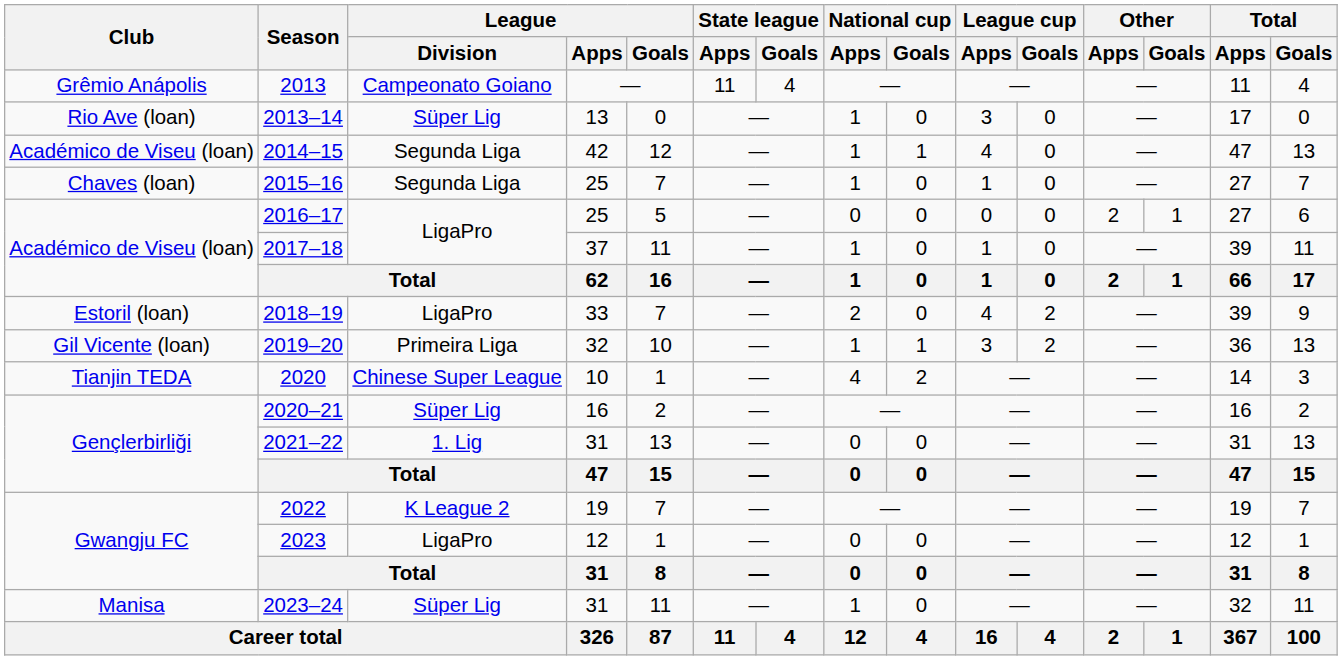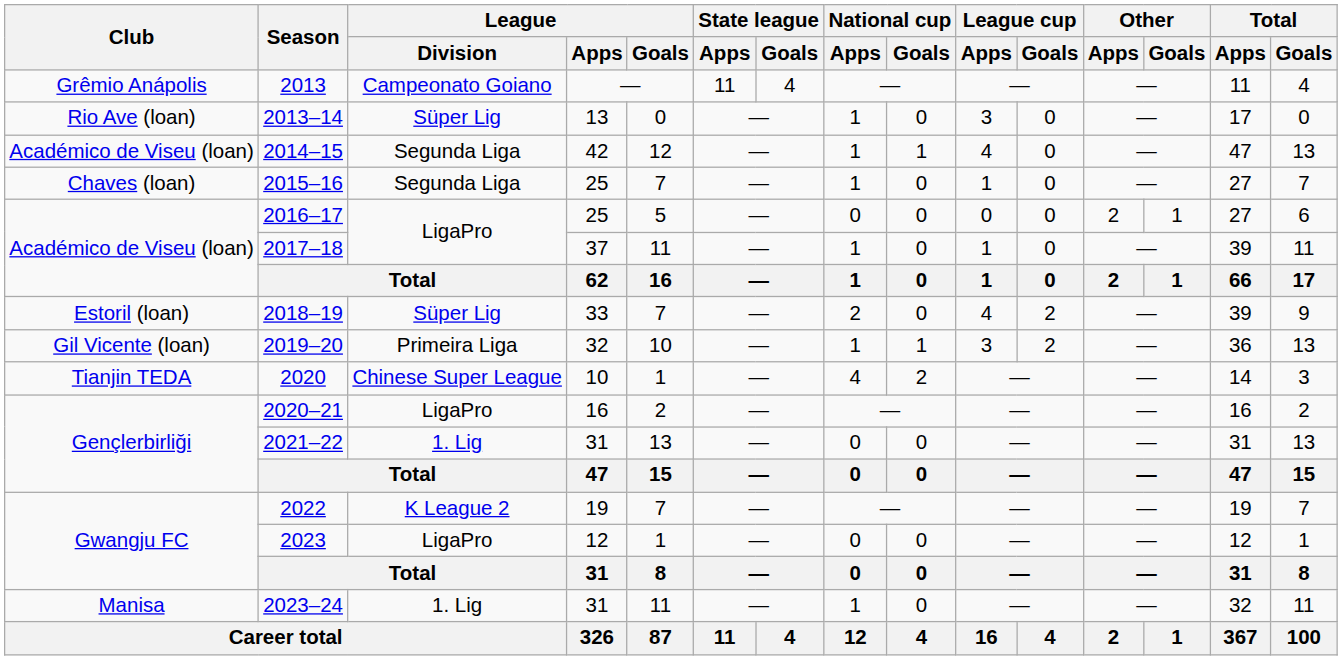 <table class="wikitable" style="text-align:center">
 <tr>
 <th rowspan="2">Club</th>
 <th rowspan="2">Season</th>
 <th colspan="3">League</th>
 <th colspan="2">State league</th>
 <th colspan="2">National cup</th>
 <th colspan="2">League cup</th>
 <th colspan="2">Other</th>
 <th colspan="2">Total</th>
 </tr>
 <tr>
 <th>Division</th>
 <th>Apps</th>
 <th>Goals</th>
 <th>Apps</th>
 <th>Goals</th>
 <th>Apps</th>
 <th>Goals</th>
 <th>Apps</th>
 <th>Goals</th>
 <th>Apps</th>
 <th>Goals</th>
 <th>Apps</th>
 <th>Goals</th>
 </tr>
 <tr>
 <td><a href='#'>Grêmio Anápolis</a></td>
 <td><a href='#'>2013</a></td>
 <td><a href='#'>Campeonato Goiano</a></td>
 <td colspan="2">—</td>
 <td>11</td>
 <td>4</td>
 <td colspan="2">—</td>
 <td colspan="2">—</td>
 <td colspan="2">—</td>
 <td>11</td>
 <td>4</td>
 </tr>
 <tr>
 <td><a href='#'>Rio Ave</a> (loan)</td>
 <td><a href='#'>2013–14</a></td>
 <td><a href='#'>Süper Lig</a></td>
 <td>13</td>
 <td>0</td>
 <td colspan="2">—</td>
 <td>1</td>
 <td>0</td>
 <td>3</td>
 <td>0</td>
 <td colspan="2">—</td>
 <td>17</td>
 <td>0</td>
 </tr>
 <tr>
 <td><a href='#'>Académico de Viseu</a> (loan)</td>
 <td><a href='#'>2014–15</a></td>
 <td>Segunda Liga</td>
 <td>42</td>
 <td>12</td>
 <td colspan="2">—</td>
 <td>1</td>
 <td>1</td>
 <td>4</td>
 <td>0</td>
 <td colspan="2">—</td>
 <td>47</td>
 <td>13</td>
 </tr>
 <tr>
 <td><a href='#'>Chaves</a> (loan)</td>
 <td><a href='#'>2015–16</a></td>
 <td>Segunda Liga</td>
 <td>25</td>
 <td>7</td>
 <td colspan="2">—</td>
 <td>1</td>
 <td>0</td>
 <td>1</td>
 <td>0</td>
 <td colspan="2">—</td>
 <td>27</td>
 <td>7</td>
 </tr>
 <tr>
 <td rowspan="3"><a href='#'>Académico de Viseu</a> (loan)</td>
 <td><a href='#'>2016–17</a></td>
 <td rowspan="2">LigaPro</td>
 <td>25</td>
 <td>5</td>
 <td colspan="2">—</td>
 <td>0</td>
 <td>0</td>
 <td>0</td>
 <td>0</td>
 <td>2</td>
 <td>1</td>
 <td>27</td>
 <td>6</td>
 </tr>
 <tr>
 <td><a href='#'>2017–18</a></td>
 <td>37</td>
 <td>11</td>
 <td colspan="2">—</td>
 <td>1</td>
 <td>0</td>
 <td>1</td>
 <td>0</td>
 <td colspan="2">—</td>
 <td>39</td>
 <td>11</td>
 </tr>
 <tr>
 <th colspan="2">Total</th>
 <th>62</th>
 <th>16</th>
 <th colspan="2">—</th>
 <th>1</th>
 <th>0</th>
 <th>1</th>
 <th>0</th>
 <th>2</th>
 <th>1</th>
 <th>66</th>
 <th>17</th>
 </tr>
 <tr>
 <td><a href='#'>Estoril</a> (loan)</td>
 <td><a href='#'>2018–19</a></td>
-<td>LigaPro</td>
+<td><a href='#'>Süper Lig</a></td>
 <td>33</td>
 <td>7</td>
 <td colspan="2">—</td>
 <td>2</td>
 <td>0</td>
 <td>4</td>
 <td>2</td>
 <td colspan="2">—</td>
 <td>39</td>
 <td>9</td>
 </tr>
 <tr>
 <td><a href='#'>Gil Vicente</a> (loan)</td>
 <td><a href='#'>2019–20</a></td>
 <td>Primeira Liga</td>
 <td>32</td>
 <td>10</td>
 <td colspan="2">—</td>
 <td>1</td>
 <td>1</td>
 <td>3</td>
 <td>2</td>
 <td colspan="2">—</td>
 <td>36</td>
 <td>13</td>
 </tr>
 <tr>
 <td><a href='#'>Tianjin TEDA</a></td>
 <td><a href='#'>2020</a></td>
 <td><a href='#'>Chinese Super League</a></td>
 <td>10</td>
 <td>1</td>
 <td colspan="2">—</td>
 <td>4</td>
 <td>2</td>
 <td colspan="2">—</td>
 <td colspan="2">—</td>
 <td>14</td>
 <td>3</td>
 </tr>
 <tr>
 <td rowspan="3"><a href='#'>Gençlerbirliği</a></td>
 <td><a href='#'>2020–21</a></td>
-<td><a href='#'>Süper Lig</a></td>
+<td>LigaPro</td>
 <td>16</td>
 <td>2</td>
 <td colspan="2">—</td>
 <td colspan="2">—</td>
 <td colspan="2">—</td>
 <td colspan="2">—</td>
 <td>16</td>
 <td>2</td>
 </tr>
 <tr>
 <td><a href='#'>2021–22</a></td>
 <td><a href='#'>1. Lig</a></td>
 <td>31</td>
 <td>13</td>
 <td colspan="2">—</td>
 <td>0</td>
 <td>0</td>
 <td colspan="2">—</td>
 <td colspan="2">—</td>
 <td>31</td>
 <td>13</td>
 </tr>
 <tr>
 <th colspan="2">Total</th>
 <th>47</th>
 <th>15</th>
 <th colspan="2">—</th>
 <th>0</th>
 <th>0</th>
 <th colspan="2">—</th>
 <th colspan="2">—</th>
 <th>47</th>
 <th>15</th>
 </tr>
 <tr>
 <td rowspan="3"><a href='#'>Gwangju FC</a></td>
 <td><a href='#'>2022</a></td>
 <td><a href='#'>K League 2</a></td>
 <td>19</td>
 <td>7</td>
 <td colspan="2">—</td>
 <td colspan="2">—</td>
 <td colspan="2">—</td>
 <td colspan="2">—</td>
 <td>19</td>
 <td>7</td>
 </tr>
 <tr>
 <td><a href='#'>2023</a></td>
 <td>LigaPro</td>
 <td>12</td>
 <td>1</td>
 <td colspan="2">—</td>
 <td>0</td>
 <td>0</td>
 <td colspan="2">—</td>
 <td colspan="2">—</td>
 <td>12</td>
 <td>1</td>
 </tr>
 <tr>
 <th colspan="2">Total</th>
 <th>31</th>
 <th>8</th>
 <th colspan="2">—</th>
 <th>0</th>
 <th>0</th>
 <th colspan="2">—</th>
 <th colspan="2">—</th>
 <th>31</th>
 <th>8</th>
 </tr>
 <tr>
 <td><a href='#'>Manisa</a></td>
 <td><a href='#'>2023–24</a></td>
-<td><a href='#'>Süper Lig</a></td>
+<td>1. Lig</td>
 <td>31</td>
 <td>11</td>
 <td colspan="2">—</td>
 <td>1</td>
 <td>0</td>
 <td colspan="2">—</td>
 <td colspan="2">—</td>
 <td>32</td>
 <td>11</td>
 </tr>
 <tr>
 <th colspan=3>Career total</th>
 <th>326</th>
 <th>87</th>
 <th>11</th>
 <th>4</th>
 <th>12</th>
 <th>4</th>
 <th>16</th>
 <th>4</th>
 <th>2</th>
 <th>1</th>
 <th>367</th>
 <th>100</th>
 </tr>
 </table>
